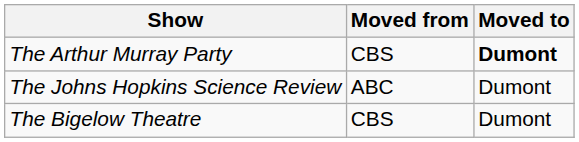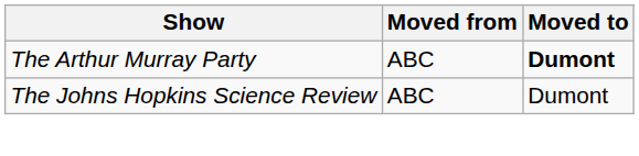 <table class="wikitable">
 <tr>
 <th>Show</th>
 <th>Moved from</th>
 <th>Moved to</th>
 </tr>
 <tr>
 <td><em>The Arthur Murray Party</em></td>
-<td>CBS</td>
+<td>ABC</td>
 <td><strong>Dumont</strong></td>
 </tr>
 <tr>
 <td><em>The Johns Hopkins Science  Review</em></td>
 <td>ABC</td>
 <td>Dumont</td>
 </tr>
-<tr>
-<td><em>The Bigelow Theatre</em></td>
-<td>CBS</td>
-<td>Dumont</td>
-</tr>
 </table>
